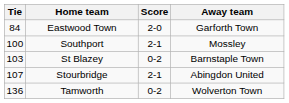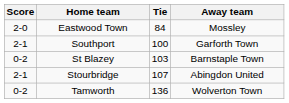 <table class="wikitable" style="text-align:center;">
 <tr>
+<th width=20>Score</th>
+<th width=175>Home team</th>
 <th width=20>Tie</th>
-<th width=175>Home team</th>
-<th width=20>Score</th>
 <th width=175>Away team</th>
 </tr>
 <tr>
+<td>2-0</td>
+<td>Eastwood Town</td>
 <td>84</td>
-<td>Eastwood Town</td>
-<td>2-0</td>
+<td>Mossley</td>
+</tr>
+<tr>
+<td>2-1</td>
+<td>Southport</td>
+<td>100</td>
 <td>Garforth Town</td>
 </tr>
 <tr>
-<td>100</td>
-<td>Southport</td>
-<td>2-1</td>
-<td>Mossley</td>
-</tr>
-<tr>
+<td>0-2</td>
+<td>St Blazey</td>
 <td>103</td>
-<td>St Blazey</td>
-<td>0-2</td>
 <td>Barnstaple Town</td>
 </tr>
 <tr>
+<td>2-1</td>
+<td>Stourbridge</td>
 <td>107</td>
-<td>Stourbridge</td>
-<td>2-1</td>
 <td>Abingdon United</td>
 </tr>
 <tr>
+<td>0-2</td>
+<td>Tamworth</td>
 <td>136</td>
-<td>Tamworth</td>
-<td>0-2</td>
 <td>Wolverton Town</td>
 </tr>
 </table>
